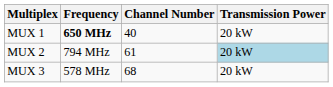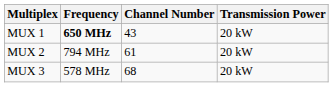 <table class="wikitable">
 <tr>
 <th>Multiplex</th>
 <th>Frequency</th>
 <th>Channel Number</th>
 <th>Transmission Power</th>
 </tr>
 <tr>
 <td>MUX 1</td>
 <td><strong>650 MHz</strong></td>
-<td>40</td>
+<td>43</td>
 <td>20 kW</td>
 </tr>
 <tr>
 <td>MUX 2</td>
 <td>794 MHz</td>
 <td>61</td>
-<td style="background: lightblue;">20 kW</td>
+<td>20 kW</td>
 </tr>
 <tr>
 <td>MUX 3</td>
 <td>578 MHz</td>
 <td>68</td>
 <td>20 kW</td>
 </tr>
 </table>
